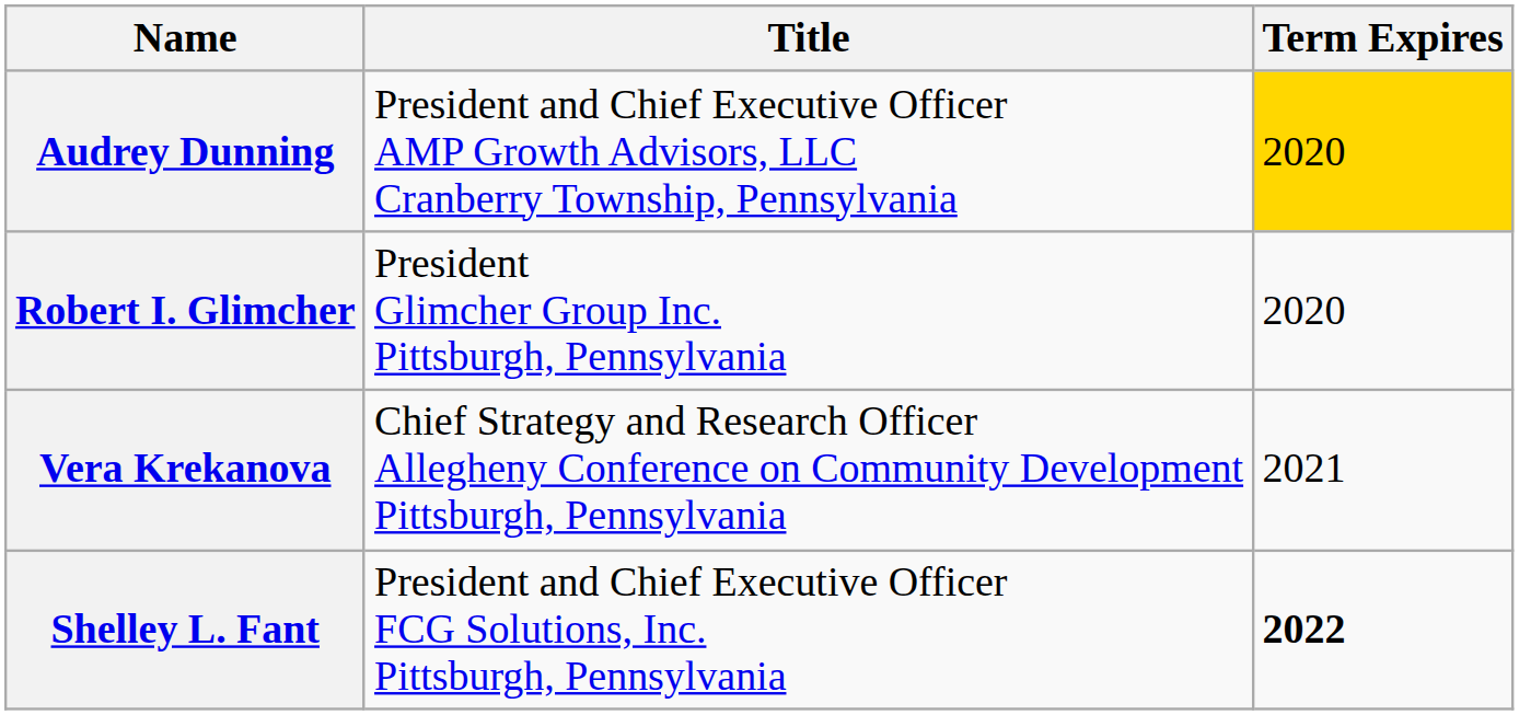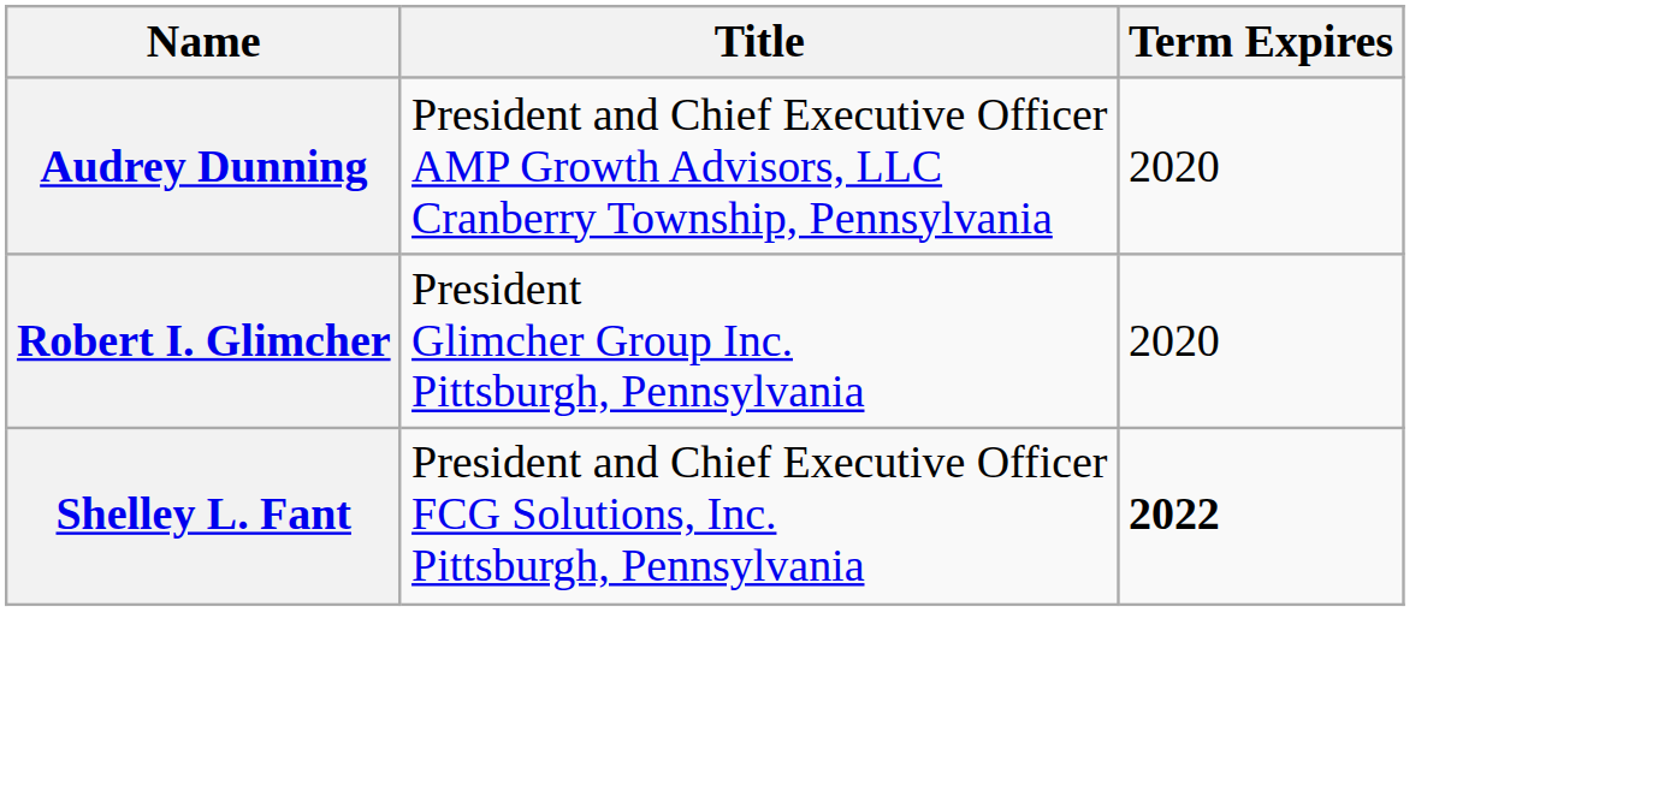 <table class="wikitable sortable">
 <tr>
 <th>Name</th>
 <th>Title</th>
 <th>Term Expires</th>
 </tr>
 <tr>
 <th><a href='#'>Audrey Dunning</a></th>
 <td>President and Chief Executive Officer<br><a href='#'>AMP Growth Advisors, LLC</a><br><a href='#'>Cranberry Township, Pennsylvania</a></td>
-<td style="background: gold;">2020</td>
+<td>2020</td>
 </tr>
 <tr>
 <th><a href='#'>Robert I. Glimcher</a></th>
 <td>President<br><a href='#'>Glimcher Group Inc.</a><br><a href='#'>Pittsburgh, Pennsylvania</a></td>
 <td>2020</td>
 </tr>
 <tr>
-<th><a href='#'>Vera Krekanova</a></th>
-<td>Chief Strategy and Research Officer<br><a href='#'>Allegheny Conference on Community Development</a><br><a href='#'>Pittsburgh, Pennsylvania</a></td>
-<td>2021</td>
-</tr>
-<tr>
 <th><a href='#'>Shelley L. Fant</a></th>
 <td>President and Chief Executive Officer<br><a href='#'>FCG Solutions, Inc.</a><br><a href='#'>Pittsburgh, Pennsylvania</a></td>
 <td><strong>2022</strong></td>
 </tr>
 </table>
